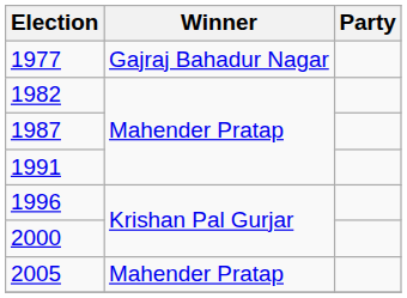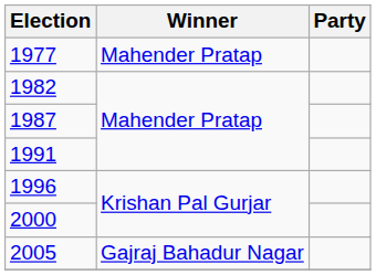 <table class="wikitable sortable">
 <tr>
 <th>Election</th>
 <th>Winner</th>
 <th colspan=2>Party</th>
 </tr>
 <tr>
 <td><a href='#'>1977</a></td>
-<td><a href='#'>Gajraj Bahadur Nagar</a></td>
+<td><a href='#'>Mahender Pratap</a></td>
 <td></td>
 </tr>
 <tr>
 <td><a href='#'>1982</a></td>
 <td rowspan=3><a href='#'>Mahender Pratap</a></td>
 <td></td>
 </tr>
 <tr>
 <td><a href='#'>1987</a></td>
 <td></td>
 </tr>
 <tr>
 <td><a href='#'>1991</a></td>
 </tr>
 <tr>
 <td><a href='#'>1996</a></td>
 <td rowspan=2><a href='#'>Krishan Pal Gurjar</a></td>
 <td></td>
 </tr>
 <tr>
 <td><a href='#'>2000</a></td>
 </tr>
 <tr>
 <td><a href='#'>2005</a></td>
-<td><a href='#'>Mahender Pratap</a></td>
+<td><a href='#'>Gajraj Bahadur Nagar</a></td>
 <td></td>
 </tr>
 <tr>
 </tr>
 </table>
